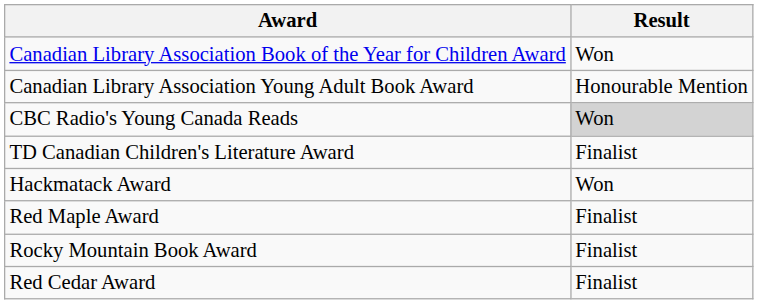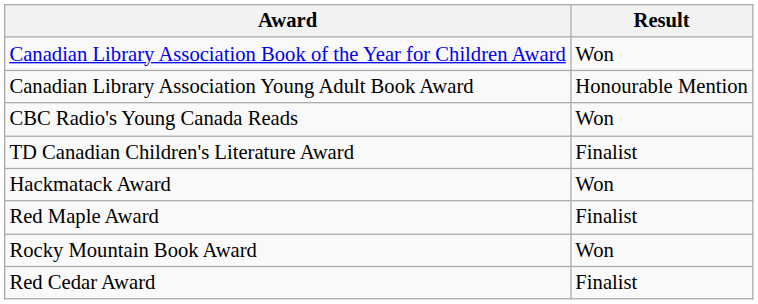 <table class="wikitable">
 <tr>
 <th>Award</th>
 <th>Result</th>
 </tr>
 <tr>
 <td><a href='#'>Canadian Library Association Book of the Year for Children Award</a></td>
 <td>Won</td>
 </tr>
 <tr>
 <td>Canadian Library Association Young Adult Book Award</td>
 <td>Honourable Mention</td>
 </tr>
 <tr>
 <td>CBC Radio's Young Canada Reads</td>
-<td style="background: lightgrey;">Won</td>
+<td>Won</td>
 </tr>
 <tr>
 <td>TD Canadian Children's Literature Award</td>
 <td>Finalist</td>
 </tr>
 <tr>
 <td>Hackmatack Award</td>
 <td>Won</td>
 </tr>
 <tr>
 <td>Red Maple Award</td>
 <td>Finalist</td>
 </tr>
 <tr>
 <td>Rocky Mountain Book Award</td>
-<td>Finalist</td>
+<td>Won</td>
 </tr>
 <tr>
 <td>Red Cedar Award</td>
 <td>Finalist</td>
 </tr>
 </table>
